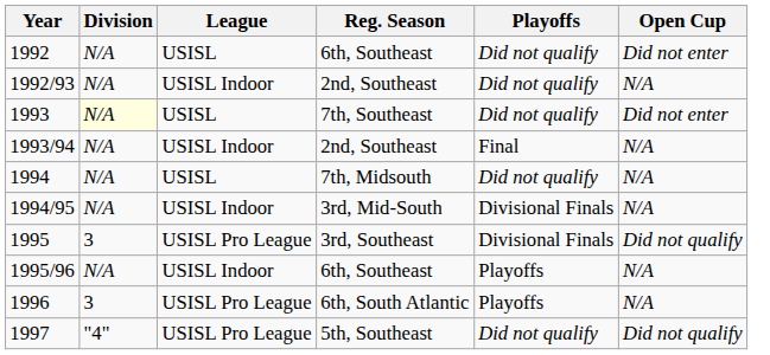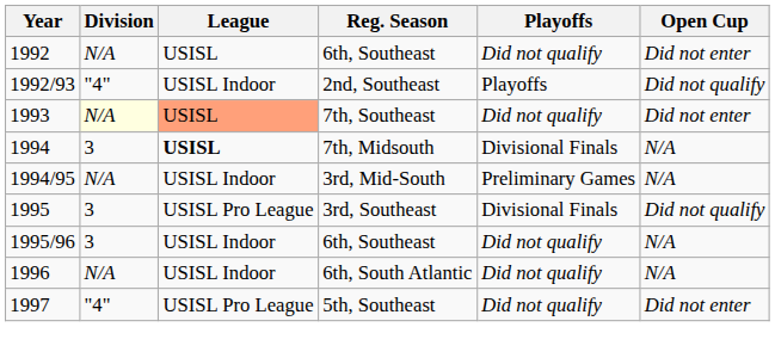 <table class="wikitable">
 <tr>
 <th>Year</th>
 <th>Division</th>
 <th>League</th>
 <th>Reg. Season</th>
 <th>Playoffs</th>
 <th>Open Cup</th>
 </tr>
 <tr>
 <td>1992</td>
 <td><em>N/A</em></td>
 <td>USISL</td>
 <td>6th, Southeast</td>
 <td><em>Did not qualify</em></td>
 <td><em>Did not enter</em></td>
 </tr>
 <tr>
 <td>1992/93</td>
-<td><em>N/A</em></td>
+<td>"4"</td>
 <td>USISL Indoor</td>
 <td>2nd, Southeast</td>
+<td>Playoffs</td>
 <td><em>Did not qualify</em></td>
-<td><em>N/A</em></td>
 </tr>
 <tr>
 <td>1993</td>
 <td style="background: lightyellow;"><em>N/A</em></td>
-<td>USISL</td>
+<td style="background: lightsalmon;">USISL</td>
 <td>7th, Southeast</td>
 <td><em>Did not qualify</em></td>
 <td><em>Did not enter</em></td>
 </tr>
 <tr>
-<td>1993/94</td>
-<td><em>N/A</em></td>
-<td>USISL Indoor</td>
-<td>2nd, Southeast</td>
-<td>Final</td>
-<td><em>N/A</em></td>
-</tr>
-<tr>
 <td>1994</td>
-<td><em>N/A</em></td>
-<td>USISL</td>
+<td>3</td>
+<td><strong>USISL</strong></td>
 <td>7th, Midsouth</td>
-<td><em>Did not qualify</em></td>
+<td>Divisional Finals</td>
 <td><em>N/A</em></td>
 </tr>
 <tr>
 <td>1994/95</td>
 <td><em>N/A</em></td>
 <td>USISL Indoor</td>
 <td>3rd, Mid-South</td>
-<td>Divisional Finals</td>
+<td>Preliminary Games</td>
 <td><em>N/A</em></td>
 </tr>
 <tr>
 <td>1995</td>
 <td>3</td>
 <td>USISL Pro League</td>
 <td>3rd, Southeast</td>
 <td>Divisional Finals</td>
 <td><em>Did not qualify</em></td>
 </tr>
 <tr>
 <td>1995/96</td>
-<td><em>N/A</em></td>
+<td>3</td>
 <td>USISL Indoor</td>
 <td>6th, Southeast</td>
-<td>Playoffs</td>
+<td><em>Did not qualify</em></td>
 <td><em>N/A</em></td>
 </tr>
 <tr>
 <td>1996</td>
-<td>3</td>
-<td>USISL Pro League</td>
+<td><em>N/A</em></td>
+<td>USISL Indoor</td>
 <td>6th, South Atlantic</td>
-<td>Playoffs</td>
+<td><em>Did not qualify</em></td>
 <td><em>N/A</em></td>
 </tr>
 <tr>
 <td>1997</td>
 <td>"4"</td>
 <td>USISL Pro League</td>
 <td>5th, Southeast</td>
 <td><em>Did not qualify</em></td>
-<td><em>Did not qualify</em></td>
+<td><em>Did not enter</em></td>
 </tr>
 </table>
